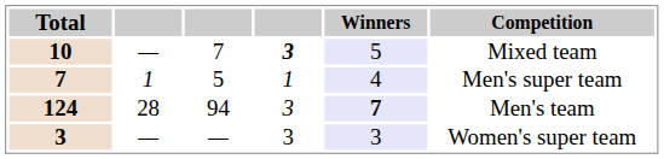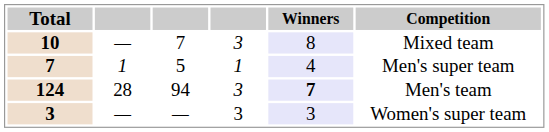 <table style="border: 1px solid #999; background-color:#FFFFFF; line-height:16px; text-align:center">
 <tr>
 <th style="background-color: #ccc;" width="70">Total</th>
 <th style="background-color: #ccc;" width="45"><small></small></th>
 <th style="background-color: #ccc;" width="45"><small></small></th>
 <th style="background-color: #ccc;" width="45"><small></small></th>
 <th style="background-color: #ccc;" width="70"><small>Winners</small></th>
 <th style="background-color: #ccc;" width="155"><small>Competition</small></th>
 </tr>
 <tr>
 <td bgcolor=#EFDECD><strong>10</strong></td>
 <td><em>—</em></td>
 <td>7</td>
-<td><strong><em>3</em></strong></td>
-<td bgcolor="#E6E6FA">5 </td>
+<td><em>3</em></td>
+<td bgcolor="#E6E6FA">8 </td>
 <td>Mixed team</td>
 </tr>
 <tr>
 <td bgcolor=#EFDECD><strong>7</strong></td>
 <td><em>1</em></td>
 <td>5</td>
 <td><em>1</em></td>
 <td bgcolor="#E6E6FA">4 </td>
 <td>Men's super team</td>
 </tr>
 <tr>
 <td bgcolor=#EFDECD><strong>124</strong></td>
 <td>28</td>
 <td>94</td>
 <td><em>3</em></td>
 <td bgcolor=#E6E6FA><strong>7 </strong></td>
 <td>Men's team</td>
 </tr>
 <tr>
 <td bgcolor=#EFDECD><strong>3</strong></td>
 <td><em>—</em></td>
 <td><em>—</em></td>
 <td>3</td>
 <td bgcolor=#E6E6FA>3 </td>
 <td>Women's super team</td>
 </tr>
 </table>
